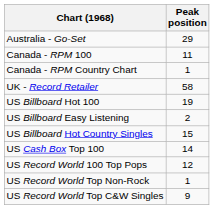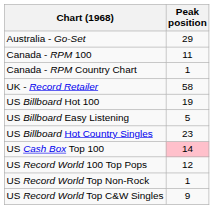 <table class="wikitable sortable">
 <tr>
 <th>Chart (1968)</th>
 <th>Peak<br>position</th>
 </tr>
 <tr>
 <td>Australia - <em>Go-Set</em></td>
 <td style="text-align:center;">29</td>
 </tr>
 <tr>
 <td>Canada - <em>RPM</em> 100</td>
 <td style="text-align:center;">11</td>
 </tr>
 <tr>
 <td>Canada - <em>RPM</em> Country Chart</td>
 <td style="text-align:center;">1</td>
 </tr>
 <tr>
 <td>UK - <em><a href='#'>Record Retailer</a></em></td>
 <td style="text-align:center;">58</td>
 </tr>
 <tr>
 <td>US <em>Billboard</em> Hot 100</td>
 <td style="text-align:center;">19</td>
 </tr>
 <tr>
 <td>US <em>Billboard</em> Easy Listening</td>
-<td style="text-align:center;">2</td>
+<td style="text-align:center;">5</td>
 </tr>
 <tr>
 <td>US <em>Billboard</em> <a href='#'>Hot Country Singles</a></td>
-<td style="text-align:center;">15</td>
+<td style="text-align:center;">23</td>
 </tr>
 <tr>
 <td>US <em><a href='#'>Cash Box</a></em> Top 100</td>
-<td style="text-align:center;">14</td>
+<td style="background: pink; text-align:center;">14</td>
 </tr>
 <tr>
 <td>US <em>Record World</em> 100 Top Pops</td>
 <td style="text-align:center;">12</td>
 </tr>
 <tr>
 <td>US <em>Record World</em> Top Non-Rock</td>
 <td style="text-align:center;">1</td>
 </tr>
 <tr>
 <td>US <em>Record World</em> Top C&W Singles</td>
 <td style="text-align:center;">9</td>
 </tr>
 </table>
